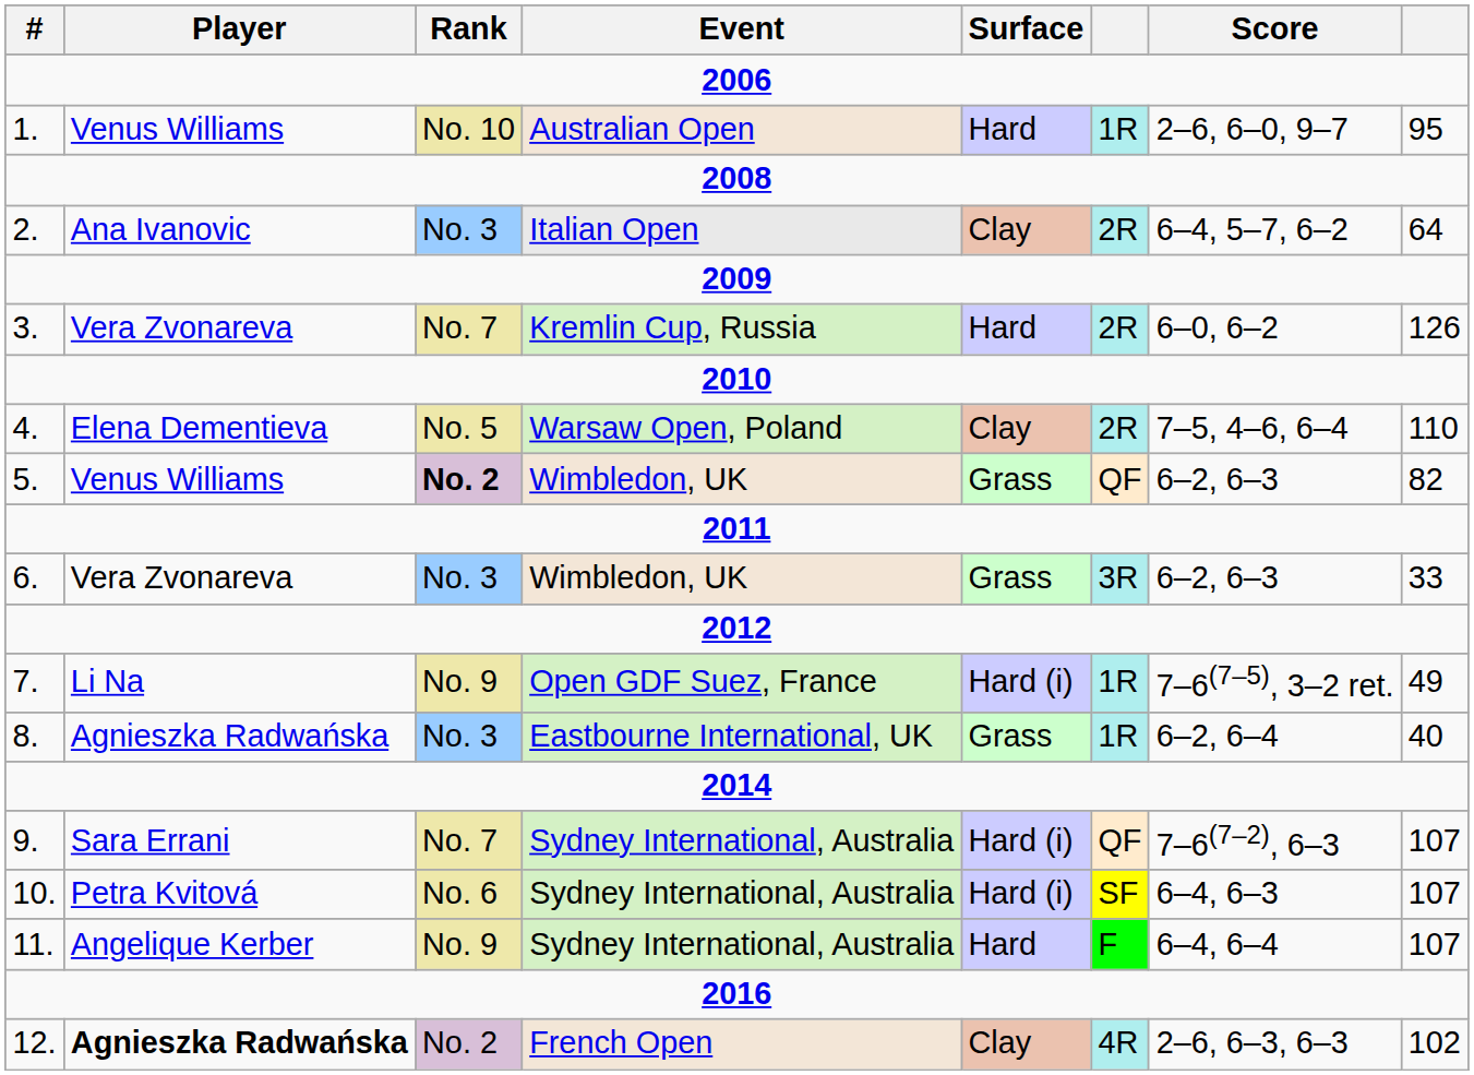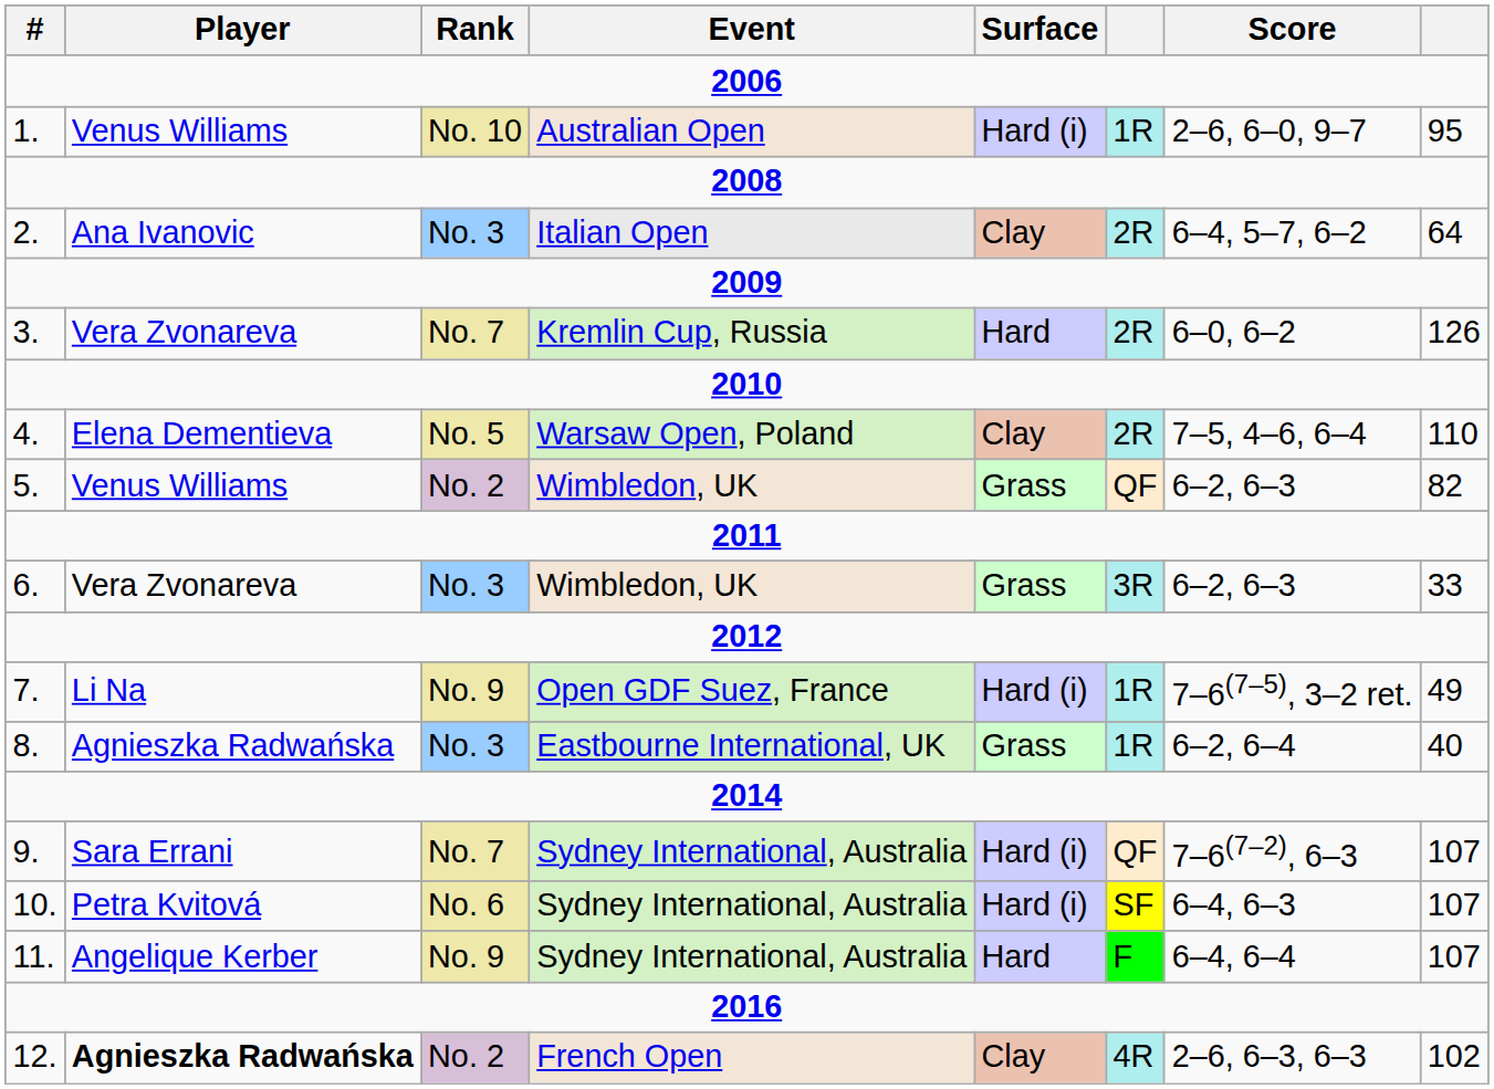 <table class="wikitable sortable">
 <tr>
 <th>#</th>
 <th>Player</th>
 <th>Rank</th>
 <th>Event</th>
 <th>Surface</th>
 <th></th>
 <th>Score</th>
 <th></th>
 </tr>
 <tr>
 <td colspan="8" style="text-align:center"><strong><a href='#'>2006</a></strong></td>
 </tr>
 <tr>
 <td>1.</td>
 <td> <a href='#'>Venus Williams</a></td>
 <td style="background:#eee8aa;">No. 10</td>
 <td style="background:#f3e6d7;"><a href='#'>Australian Open</a></td>
-<td style="background:#ccf;">Hard</td>
+<td style="background:#ccf;">Hard (i)</td>
 <td style="background:#afeeee;">1R</td>
 <td>2–6, 6–0, 9–7</td>
 <td>95</td>
 </tr>
 <tr>
 <td colspan="8" style="text-align:center"><strong><a href='#'>2008</a></strong></td>
 </tr>
 <tr>
 <td>2.</td>
 <td> <a href='#'>Ana Ivanovic</a></td>
 <td style="background:#9cf;">No. 3</td>
 <td style="background:#e9e9e9;"><a href='#'>Italian Open</a></td>
 <td style="background:#ebc2af;">Clay</td>
 <td style="background:#afeeee;">2R</td>
 <td>6–4, 5–7, 6–2</td>
 <td>64</td>
 </tr>
 <tr>
 <td colspan="8" style="text-align:center"><strong><a href='#'>2009</a></strong></td>
 </tr>
 <tr>
 <td>3.</td>
 <td> <a href='#'>Vera Zvonareva</a></td>
 <td style="background:#eee8aa;">No. 7</td>
 <td style="background:#d4f1c5;"><a href='#'>Kremlin Cup</a>, Russia</td>
 <td style="background:#ccf;">Hard</td>
 <td style="background:#afeeee;">2R</td>
 <td>6–0, 6–2</td>
 <td>126</td>
 </tr>
 <tr>
 <td colspan="8" style="text-align:center"><strong><a href='#'>2010</a></strong></td>
 </tr>
 <tr>
 <td>4.</td>
 <td> <a href='#'>Elena Dementieva</a></td>
 <td style="background:#eee8aa;">No. 5</td>
 <td style="background:#d4f1c5;"><a href='#'>Warsaw Open</a>, Poland</td>
 <td style="background:#ebc2af;">Clay</td>
 <td style="background:#afeeee;">2R</td>
 <td>7–5, 4–6, 6–4</td>
 <td>110</td>
 </tr>
 <tr>
 <td>5.</td>
 <td> <a href='#'>Venus Williams</a></td>
-<td style="background:thistle;"><strong>No. 2</strong></td>
+<td style="background:thistle;">No. 2</td>
 <td style="background:#f3e6d7;"><a href='#'>Wimbledon</a>, UK</td>
 <td style="background:#cfc;">Grass</td>
 <td style="background:#ffebcd;">QF</td>
 <td>6–2, 6–3</td>
 <td>82</td>
 </tr>
 <tr>
 <td colspan="8" style="text-align:center"><strong><a href='#'>2011</a></strong></td>
 </tr>
 <tr>
 <td>6.</td>
 <td> Vera Zvonareva</td>
 <td style="background:#9cf;">No. 3</td>
 <td style="background:#f3e6d7;">Wimbledon, UK</td>
 <td style="background:#cfc;">Grass</td>
 <td style="background:#afeeee;">3R</td>
 <td>6–2, 6–3</td>
 <td>33</td>
 </tr>
 <tr>
 <td colspan="8" style="text-align:center"><strong><a href='#'>2012</a></strong></td>
 </tr>
 <tr>
 <td>7.</td>
 <td> <a href='#'>Li Na</a></td>
 <td style="background:#eee8aa;">No. 9</td>
 <td style="background:#d4f1c5;"><a href='#'>Open GDF Suez</a>, France</td>
 <td style="background:#ccf;">Hard (i)</td>
 <td style="background:#afeeee;">1R</td>
 <td>7–6<sup>(7–5)</sup>, 3–2 ret.</td>
 <td>49</td>
 </tr>
 <tr>
 <td>8.</td>
 <td> <a href='#'>Agnieszka Radwańska</a></td>
 <td style="background:#9cf;">No. 3</td>
 <td style="background:#d4f1c5;"><a href='#'>Eastbourne International</a>, UK</td>
 <td style="background:#cfc;">Grass</td>
 <td style="background:#afeeee;">1R</td>
 <td>6–2, 6–4</td>
 <td>40</td>
 </tr>
 <tr>
 <td colspan="8" style="text-align:center"><strong><a href='#'>2014</a></strong></td>
 </tr>
 <tr>
 <td>9.</td>
 <td> <a href='#'>Sara Errani</a></td>
 <td style="background:#eee8aa;">No. 7</td>
 <td style="background:#d4f1c5;"><a href='#'>Sydney International</a>, Australia</td>
 <td style="background:#ccf;">Hard (i)</td>
 <td style="background:#ffebcd;">QF</td>
 <td>7–6<sup>(7–2)</sup>, 6–3</td>
 <td>107</td>
 </tr>
 <tr>
 <td>10.</td>
 <td> <a href='#'>Petra Kvitová</a></td>
 <td style="background:#eee8aa;">No. 6</td>
 <td style="background:#d4f1c5;">Sydney International, Australia</td>
 <td style="background:#ccf;">Hard (i)</td>
 <td style="background:yellow;">SF</td>
 <td>6–4, 6–3</td>
 <td>107</td>
 </tr>
 <tr>
 <td>11.</td>
 <td> <a href='#'>Angelique Kerber</a></td>
 <td style="background:#eee8aa;">No. 9</td>
 <td style="background:#d4f1c5;">Sydney International, Australia</td>
 <td style="background:#ccf;">Hard</td>
 <td style="background:lime;">F</td>
 <td>6–4, 6–4</td>
 <td>107</td>
 </tr>
 <tr>
 <td colspan="8" style="text-align:center"><strong><a href='#'>2016</a></strong></td>
 </tr>
 <tr>
 <td>12.</td>
 <td><strong> Agnieszka Radwańska</strong></td>
 <td style="background:thistle;">No. 2</td>
 <td style="background:#f3e6d7;"><a href='#'>French Open</a></td>
 <td style="background:#ebc2af;">Clay</td>
 <td style="background:#afeeee;">4R</td>
 <td>2–6, 6–3, 6–3</td>
 <td>102</td>
 </tr>
 </table>
